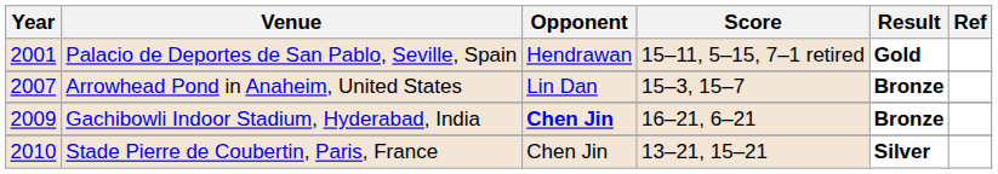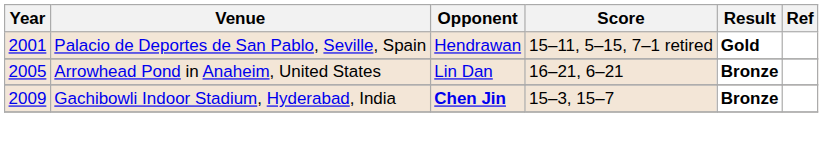 <table class="sortable wikitable" style="font-size: 90%">
 <tr>
 <th>Year</th>
 <th>Venue</th>
 <th>Opponent</th>
 <th>Score</th>
 <th>Result</th>
 <th>Ref</th>
 </tr>
 <tr style="background:#F3E6D7">
 <td align="center"><a href='#'>2001</a></td>
 <td align="left"><a href='#'>Palacio de Deportes de San Pablo</a>, <a href='#'>Seville</a>, Spain</td>
 <td align="left"> <a href='#'>Hendrawan</a></td>
 <td align="left">15–11, 5–15, 7–1 retired</td>
 <td style="text-align:left; background:white"> <strong>Gold</strong></td>
 <td style="text-align:center; background:white"></td>
 </tr>
 <tr>
 </tr>
 <tr style="background:#F3E6D7">
-<td align="center"><a href='#'>2007</a></td>
+<td align="center"><a href='#'>2005</a></td>
 <td align="left"><a href='#'>Arrowhead Pond</a> in <a href='#'>Anaheim</a>, United States</td>
 <td align="left"> <a href='#'>Lin Dan</a></td>
-<td align="left">15–3, 15–7</td>
+<td align="left">16–21, 6–21</td>
 <td style="text-align:left; background:white"> <strong>Bronze</strong></td>
 <td style="text-align:center; background:white"></td>
 </tr>
 <tr>
 </tr>
 <tr style="background:#F3E6D7">
 <td align="center"><a href='#'>2009</a></td>
 <td align="left"><a href='#'>Gachibowli Indoor Stadium</a>, <a href='#'>Hyderabad</a>, India</td>
 <td align="left"><strong> <a href='#'>Chen Jin</a></strong></td>
-<td align="left">16–21, 6–21</td>
+<td align="left">15–3, 15–7</td>
 <td style="text-align:left; background:white"> <strong>Bronze</strong></td>
 <td style="text-align:center; background:white"></td>
 </tr>
 <tr>
 </tr>
-<tr style="background:#F3E6D7">
-<td align="center"><a href='#'>2010</a></td>
-<td align="left"><a href='#'>Stade Pierre de Coubertin</a>, <a href='#'>Paris</a>, France</td>
-<td align="left"> Chen Jin</td>
-<td align="left">13–21, 15–21</td>
-<td style="text-align:left; background:white"> <strong>Silver</strong></td>
-<td style="text-align:center; background:white"></td>
-</tr>
 </table>
